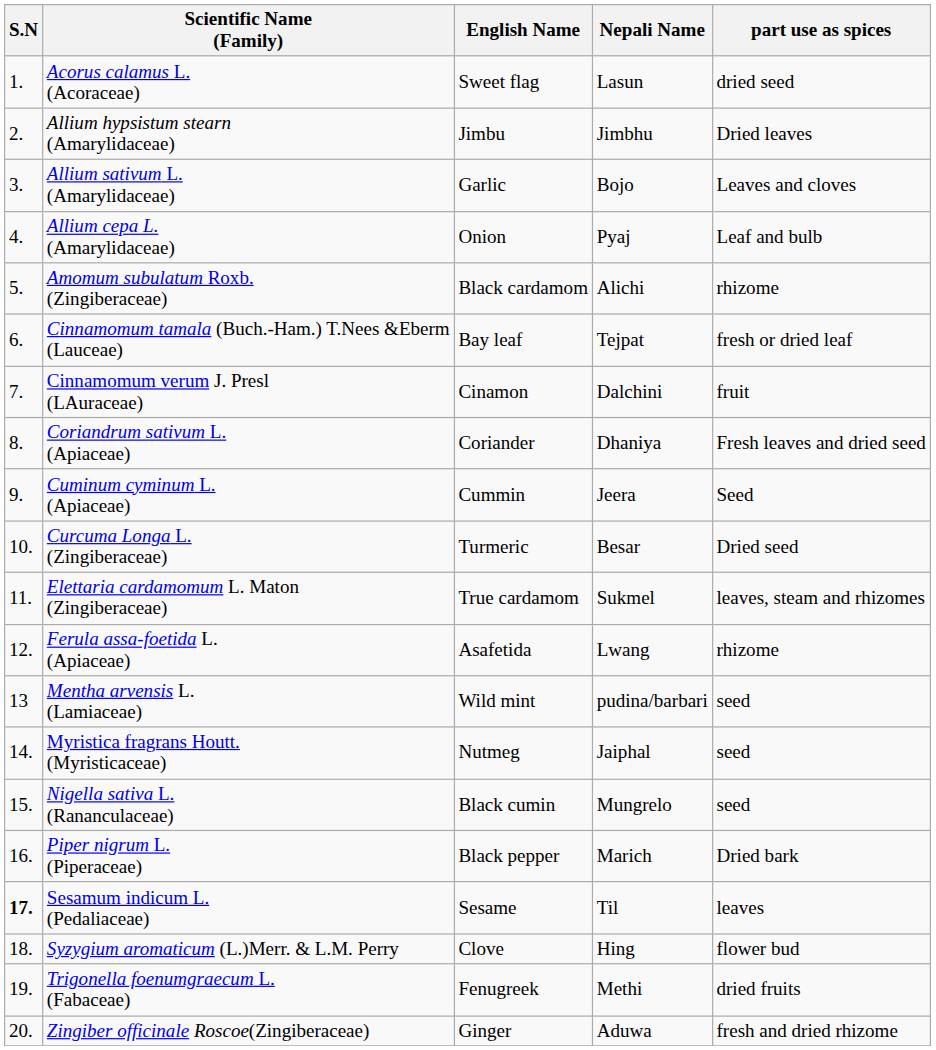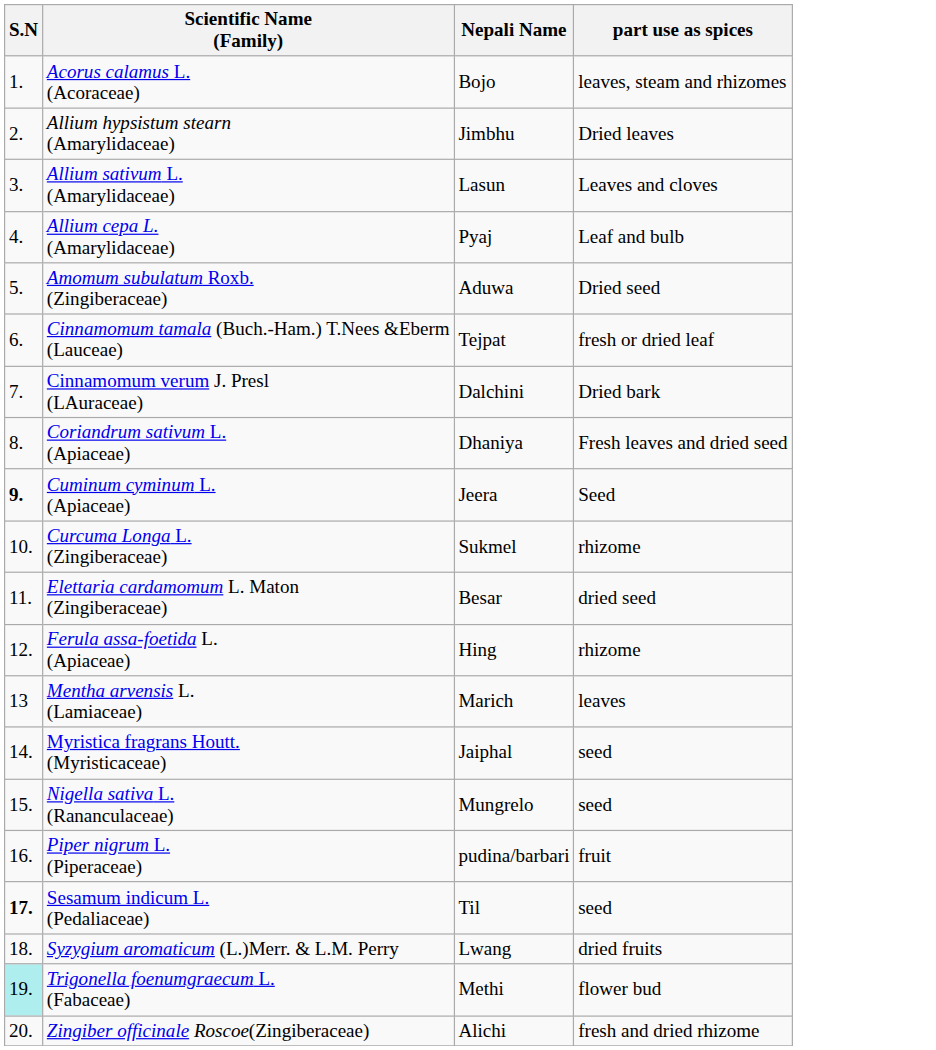 <table class="wikitable">
 <tr>
 <th>S.N</th>
 <th>Scientific Name<br>(Family)</th>
-<th>English Name</th>
 <th>Nepali Name</th>
 <th>part use as spices</th>
 </tr>
 <tr>
 <td>1.</td>
 <td><a href='#'><em>Acorus calamus</em> L.</a><br>(Acoraceae)</td>
-<td>Sweet flag</td>
-<td>Lasun</td>
-<td>dried seed</td>
+<td>Bojo</td>
+<td>leaves, steam and rhizomes</td>
 </tr>
 <tr>
 <td>2.</td>
 <td><em>Allium hypsistum stearn</em><br>(Amarylidaceae)</td>
-<td>Jimbu</td>
 <td>Jimbhu</td>
 <td>Dried leaves</td>
 </tr>
 <tr>
 <td>3.</td>
 <td><a href='#'><em>Allium sativum</em> L.</a><br>(Amarylidaceae)</td>
-<td>Garlic</td>
-<td>Bojo</td>
+<td>Lasun</td>
 <td>Leaves and cloves</td>
 </tr>
 <tr>
 <td>4.</td>
 <td><em><a href='#'>Allium cepa L.</a></em><br>(Amarylidaceae)</td>
-<td>Onion</td>
 <td>Pyaj</td>
 <td>Leaf and bulb</td>
 </tr>
 <tr>
 <td>5.</td>
 <td><a href='#'><em>Amomum subulatum</em> Roxb.</a><br>(Zingiberaceae)</td>
-<td>Black cardamom</td>
-<td>Alichi</td>
-<td>rhizome</td>
+<td>Aduwa</td>
+<td>Dried seed</td>
 </tr>
 <tr>
 <td>6.</td>
 <td><em><a href='#'>Cinnamomum tamala</a></em> (Buch.-Ham.) T.Nees &Eberm<br>(Lauceae)</td>
-<td>Bay leaf</td>
 <td>Tejpat</td>
 <td>fresh or dried leaf</td>
 </tr>
 <tr>
 <td>7.</td>
 <td><a href='#'>Cinnamomum verum</a> J. Presl<br>(LAuraceae)</td>
-<td>Cinamon</td>
 <td>Dalchini</td>
-<td>fruit</td>
+<td>Dried bark</td>
 </tr>
 <tr>
 <td>8.</td>
 <td><a href='#'><em>Coriandrum sativum</em> L.</a><br>(Apiaceae)</td>
-<td>Coriander</td>
 <td>Dhaniya</td>
 <td>Fresh leaves and dried seed</td>
 </tr>
 <tr>
-<td>9.</td>
+<td><strong>9.</strong></td>
 <td><a href='#'><em>Cuminum cyminum</em> L.</a><br>(Apiaceae)</td>
-<td>Cummin</td>
 <td>Jeera</td>
 <td>Seed</td>
 </tr>
 <tr>
 <td>10.</td>
 <td><a href='#'><em>Curcuma Longa</em> L.</a><br>(Zingiberaceae)</td>
-<td>Turmeric</td>
-<td>Besar</td>
-<td>Dried seed</td>
+<td>Sukmel</td>
+<td>rhizome</td>
 </tr>
 <tr>
 <td>11.</td>
 <td><em><a href='#'>Elettaria cardamomum</a></em> L. Maton<br>(Zingiberaceae)</td>
-<td>True cardamom</td>
-<td>Sukmel</td>
-<td>leaves, steam and rhizomes</td>
+<td>Besar</td>
+<td>dried seed</td>
 </tr>
 <tr>
 <td>12.</td>
 <td><em><a href='#'>Ferula assa-foetida</a></em> L.<br>(Apiaceae)</td>
-<td>Asafetida</td>
-<td>Lwang</td>
+<td>Hing</td>
 <td>rhizome</td>
 </tr>
 <tr>
 <td>13</td>
 <td><em><a href='#'>Mentha arvensis</a></em> L.<br>(Lamiaceae)</td>
-<td>Wild mint</td>
-<td>pudina/barbari</td>
-<td>seed</td>
+<td>Marich</td>
+<td>leaves</td>
 </tr>
 <tr>
 <td>14.</td>
 <td><a href='#'>Myristica fragrans Houtt.</a><br>(Myristicaceae)</td>
-<td>Nutmeg</td>
 <td>Jaiphal</td>
 <td>seed</td>
 </tr>
 <tr>
 <td>15.</td>
 <td><a href='#'><em>Nigella sativa</em> L.</a><br>(Rananculaceae)</td>
-<td>Black cumin</td>
 <td>Mungrelo</td>
 <td>seed</td>
 </tr>
 <tr>
 <td>16.</td>
 <td><a href='#'><em>Piper nigrum</em> L.</a><br>(Piperaceae)</td>
-<td>Black pepper</td>
-<td>Marich</td>
-<td>Dried bark</td>
+<td>pudina/barbari</td>
+<td>fruit</td>
 </tr>
 <tr>
 <td><strong>17.</strong></td>
 <td><a href='#'>Sesamum indicum L.</a><br>(Pedaliaceae)</td>
-<td>Sesame</td>
 <td>Til</td>
-<td>leaves</td>
+<td>seed</td>
 </tr>
 <tr>
 <td>18.</td>
 <td><em><a href='#'>Syzygium aromaticum</a></em> (L.)Merr. & L.M. Perry</td>
-<td>Clove</td>
-<td>Hing</td>
-<td>flower bud</td>
+<td>Lwang</td>
+<td>dried fruits</td>
 </tr>
 <tr>
-<td>19.</td>
+<td style="background: paleturquoise;">19.</td>
 <td><a href='#'><em>Trigonella foenumgraecum</em> L.</a><br>(Fabaceae)</td>
-<td>Fenugreek</td>
 <td>Methi</td>
-<td>dried fruits</td>
+<td>flower bud</td>
 </tr>
 <tr>
 <td>20.</td>
 <td><em><a href='#'>Zingiber officinale</a> Roscoe</em>(Zingiberaceae)</td>
-<td>Ginger</td>
-<td>Aduwa</td>
+<td>Alichi</td>
 <td>fresh and dried rhizome</td>
 </tr>
 </table>
